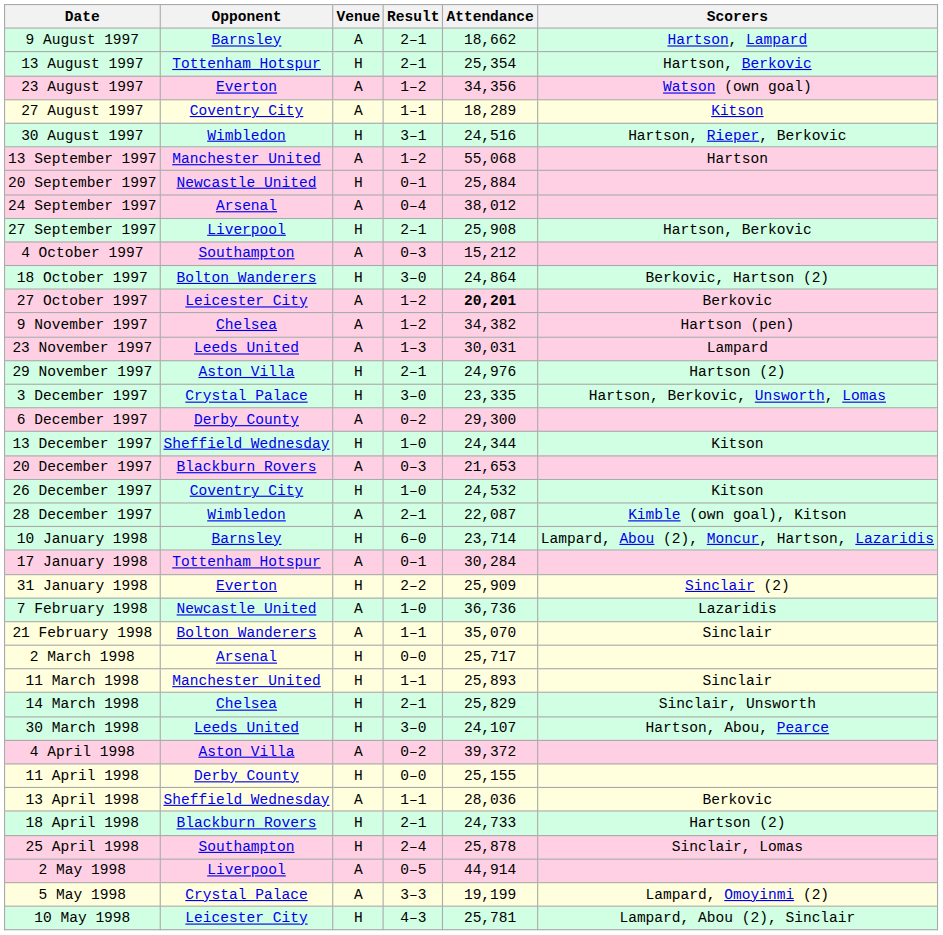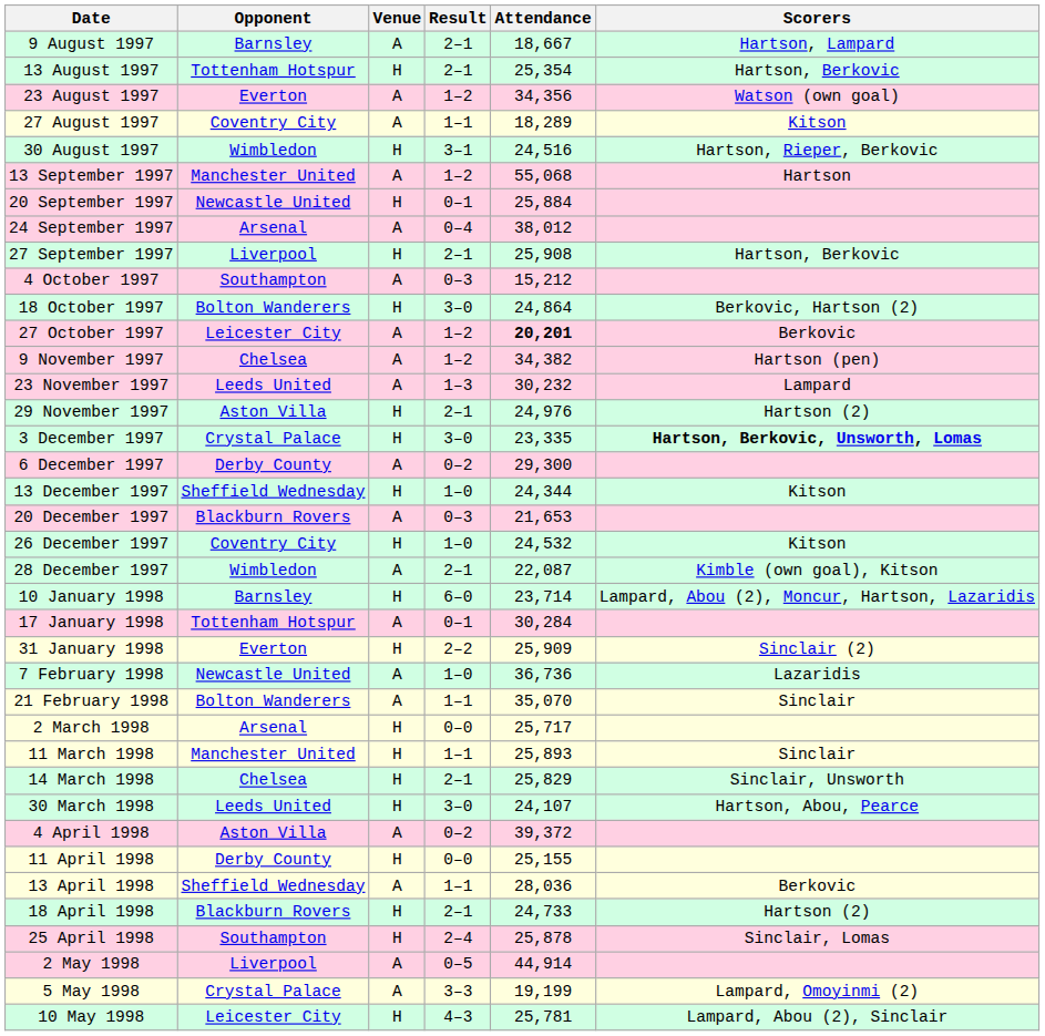 <table class="wikitable sortable" style="font-size:100%; text-align:center">
 <tr>
 <th>Date</th>
 <th>Opponent</th>
 <th>Venue</th>
 <th>Result</th>
 <th>Attendance</th>
 <th>Scorers</th>
 </tr>
 <tr style="background-color: #d0ffe3;">
 <td>9 August 1997</td>
 <td><a href='#'>Barnsley</a></td>
 <td>A</td>
 <td>2–1</td>
-<td>18,662</td>
+<td>18,667</td>
 <td><a href='#'>Hartson</a>, <a href='#'>Lampard</a></td>
 </tr>
 <tr style="background-color: #d0ffe3;">
 <td>13 August 1997</td>
 <td><a href='#'>Tottenham Hotspur</a></td>
 <td>H</td>
 <td>2–1</td>
 <td>25,354</td>
 <td>Hartson, <a href='#'>Berkovic</a></td>
 </tr>
 <tr style="background-color: #ffd0e3;">
 <td>23 August 1997</td>
 <td><a href='#'>Everton</a></td>
 <td>A</td>
 <td>1–2</td>
 <td>34,356</td>
 <td><a href='#'>Watson</a> (own goal)</td>
 </tr>
 <tr style="background-color: #ffffdd;">
 <td>27 August 1997</td>
 <td><a href='#'>Coventry City</a></td>
 <td>A</td>
 <td>1–1</td>
 <td>18,289</td>
 <td><a href='#'>Kitson</a></td>
 </tr>
 <tr style="background-color: #d0ffe3;">
 <td>30 August 1997</td>
 <td><a href='#'>Wimbledon</a></td>
 <td>H</td>
 <td>3–1</td>
 <td>24,516</td>
 <td>Hartson, <a href='#'>Rieper</a>, Berkovic</td>
 </tr>
 <tr style="background-color: #ffd0e3;">
 <td>13 September 1997</td>
 <td><a href='#'>Manchester United</a></td>
 <td>A</td>
 <td>1–2</td>
 <td>55,068</td>
 <td>Hartson</td>
 </tr>
 <tr style="background-color: #ffd0e3;">
 <td>20 September 1997</td>
 <td><a href='#'>Newcastle United</a></td>
 <td>H</td>
 <td>0–1</td>
 <td>25,884</td>
 <td></td>
 </tr>
 <tr style="background-color: #ffd0e3;">
 <td>24 September 1997</td>
 <td><a href='#'>Arsenal</a></td>
 <td>A</td>
 <td>0–4</td>
 <td>38,012</td>
 <td></td>
 </tr>
 <tr style="background-color: #d0ffe3;">
 <td>27 September 1997</td>
 <td><a href='#'>Liverpool</a></td>
 <td>H</td>
 <td>2–1</td>
 <td>25,908</td>
 <td>Hartson, Berkovic</td>
 </tr>
 <tr style="background-color: #ffd0e3;">
 <td>4 October 1997</td>
 <td><a href='#'>Southampton</a></td>
 <td>A</td>
 <td>0–3</td>
 <td>15,212</td>
 <td></td>
 </tr>
 <tr style="background-color: #d0ffe3;">
 <td>18 October 1997</td>
 <td><a href='#'>Bolton Wanderers</a></td>
 <td>H</td>
 <td>3–0</td>
 <td>24,864</td>
 <td>Berkovic, Hartson (2)</td>
 </tr>
 <tr style="background-color: #ffd0e3;">
 <td>27 October 1997</td>
 <td><a href='#'>Leicester City</a></td>
 <td>A</td>
 <td>1–2</td>
 <td><strong>20,201</strong></td>
 <td>Berkovic</td>
 </tr>
 <tr style="background-color: #ffd0e3;">
 <td>9 November 1997</td>
 <td><a href='#'>Chelsea</a></td>
 <td>A</td>
 <td>1–2</td>
 <td>34,382</td>
 <td>Hartson (pen)</td>
 </tr>
 <tr style="background-color: #ffd0e3;">
 <td>23 November 1997</td>
 <td><a href='#'>Leeds United</a></td>
 <td>A</td>
 <td>1–3</td>
-<td>30,031</td>
+<td>30,232</td>
 <td>Lampard</td>
 </tr>
 <tr style="background-color: #d0ffe3;">
 <td>29 November 1997</td>
 <td><a href='#'>Aston Villa</a></td>
 <td>H</td>
 <td>2–1</td>
 <td>24,976</td>
 <td>Hartson (2)</td>
 </tr>
 <tr style="background-color: #d0ffe3;">
 <td>3 December 1997</td>
 <td><a href='#'>Crystal Palace</a></td>
 <td>H</td>
 <td>3–0</td>
 <td>23,335</td>
-<td>Hartson, Berkovic, <a href='#'>Unsworth</a>, <a href='#'>Lomas</a></td>
+<td><strong>Hartson, Berkovic, <a href='#'>Unsworth</a>, <a href='#'>Lomas</a></strong></td>
 </tr>
 <tr style="background-color: #ffd0e3;">
 <td>6 December 1997</td>
 <td><a href='#'>Derby County</a></td>
 <td>A</td>
 <td>0–2</td>
 <td>29,300</td>
 <td></td>
 </tr>
 <tr style="background-color: #d0ffe3;">
 <td>13 December 1997</td>
 <td><a href='#'>Sheffield Wednesday</a></td>
 <td>H</td>
 <td>1–0</td>
 <td>24,344</td>
 <td>Kitson</td>
 </tr>
 <tr style="background-color: #ffd0e3;">
 <td>20 December 1997</td>
 <td><a href='#'>Blackburn Rovers</a></td>
 <td>A</td>
 <td>0–3</td>
 <td>21,653</td>
 <td></td>
 </tr>
 <tr style="background-color: #d0ffe3;">
 <td>26 December 1997</td>
 <td><a href='#'>Coventry City</a></td>
 <td>H</td>
 <td>1–0</td>
 <td>24,532</td>
 <td>Kitson</td>
 </tr>
 <tr style="background-color: #d0ffe3;">
 <td>28 December 1997</td>
 <td><a href='#'>Wimbledon</a></td>
 <td>A</td>
 <td>2–1</td>
 <td>22,087</td>
 <td><a href='#'>Kimble</a> (own goal), Kitson</td>
 </tr>
 <tr style="background-color: #d0ffe3;">
 <td>10 January 1998</td>
 <td><a href='#'>Barnsley</a></td>
 <td>H</td>
 <td>6–0</td>
 <td>23,714</td>
 <td>Lampard, <a href='#'>Abou</a> (2), <a href='#'>Moncur</a>, Hartson, <a href='#'>Lazaridis</a></td>
 </tr>
 <tr style="background-color: #ffd0e3;">
 <td>17 January 1998</td>
 <td><a href='#'>Tottenham Hotspur</a></td>
 <td>A</td>
 <td>0–1</td>
 <td>30,284</td>
 <td></td>
 </tr>
 <tr style="background-color: #ffffdd;">
 <td>31 January 1998</td>
 <td><a href='#'>Everton</a></td>
 <td>H</td>
 <td>2–2</td>
 <td>25,909</td>
 <td><a href='#'>Sinclair</a> (2)</td>
 </tr>
 <tr style="background-color: #d0ffe3;">
 <td>7 February 1998</td>
 <td><a href='#'>Newcastle United</a></td>
 <td>A</td>
 <td>1–0</td>
 <td>36,736</td>
 <td>Lazaridis</td>
 </tr>
 <tr style="background-color: #ffffdd;">
 <td>21 February 1998</td>
 <td><a href='#'>Bolton Wanderers</a></td>
 <td>A</td>
 <td>1–1</td>
 <td>35,070</td>
 <td>Sinclair</td>
 </tr>
 <tr style="background-color: #ffffdd;">
 <td>2 March 1998</td>
 <td><a href='#'>Arsenal</a></td>
 <td>H</td>
 <td>0–0</td>
 <td>25,717</td>
 <td></td>
 </tr>
 <tr style="background-color: #ffffdd;">
 <td>11 March 1998</td>
 <td><a href='#'>Manchester United</a></td>
 <td>H</td>
 <td>1–1</td>
 <td>25,893</td>
 <td>Sinclair</td>
 </tr>
 <tr style="background-color: #d0ffe3;">
 <td>14 March 1998</td>
 <td><a href='#'>Chelsea</a></td>
 <td>H</td>
 <td>2–1</td>
 <td>25,829</td>
 <td>Sinclair, Unsworth</td>
 </tr>
 <tr style="background-color: #d0ffe3;">
 <td>30 March 1998</td>
 <td><a href='#'>Leeds United</a></td>
 <td>H</td>
 <td>3–0</td>
 <td>24,107</td>
 <td>Hartson, Abou, <a href='#'>Pearce</a></td>
 </tr>
 <tr style="background-color: #ffd0e3;">
 <td>4 April 1998</td>
 <td><a href='#'>Aston Villa</a></td>
 <td>A</td>
 <td>0–2</td>
 <td>39,372</td>
 <td></td>
 </tr>
 <tr style="background-color: #ffffdd;">
 <td>11 April 1998</td>
 <td><a href='#'>Derby County</a></td>
 <td>H</td>
 <td>0–0</td>
 <td>25,155</td>
 <td></td>
 </tr>
 <tr style="background-color: #ffffdd;">
 <td>13 April 1998</td>
 <td><a href='#'>Sheffield Wednesday</a></td>
 <td>A</td>
 <td>1–1</td>
 <td>28,036</td>
 <td>Berkovic</td>
 </tr>
 <tr style="background-color: #d0ffe3;">
 <td>18 April 1998</td>
 <td><a href='#'>Blackburn Rovers</a></td>
 <td>H</td>
 <td>2–1</td>
 <td>24,733</td>
 <td>Hartson (2)</td>
 </tr>
 <tr style="background-color: #ffd0e3;">
 <td>25 April 1998</td>
 <td><a href='#'>Southampton</a></td>
 <td>H</td>
 <td>2–4</td>
 <td>25,878</td>
 <td>Sinclair, Lomas</td>
 </tr>
 <tr style="background-color: #ffd0e3;">
 <td>2 May 1998</td>
 <td><a href='#'>Liverpool</a></td>
 <td>A</td>
 <td>0–5</td>
 <td>44,914</td>
 <td></td>
 </tr>
 <tr style="background-color: #ffffdd;">
 <td>5 May 1998</td>
 <td><a href='#'>Crystal Palace</a></td>
 <td>A</td>
 <td>3–3</td>
 <td>19,199</td>
 <td>Lampard, <a href='#'>Omoyinmi</a> (2)</td>
 </tr>
 <tr style="background-color: #d0ffe3;">
 <td>10 May 1998</td>
 <td><a href='#'>Leicester City</a></td>
 <td>H</td>
 <td>4–3</td>
 <td>25,781</td>
 <td>Lampard, Abou (2), Sinclair</td>
 </tr>
 </table>
